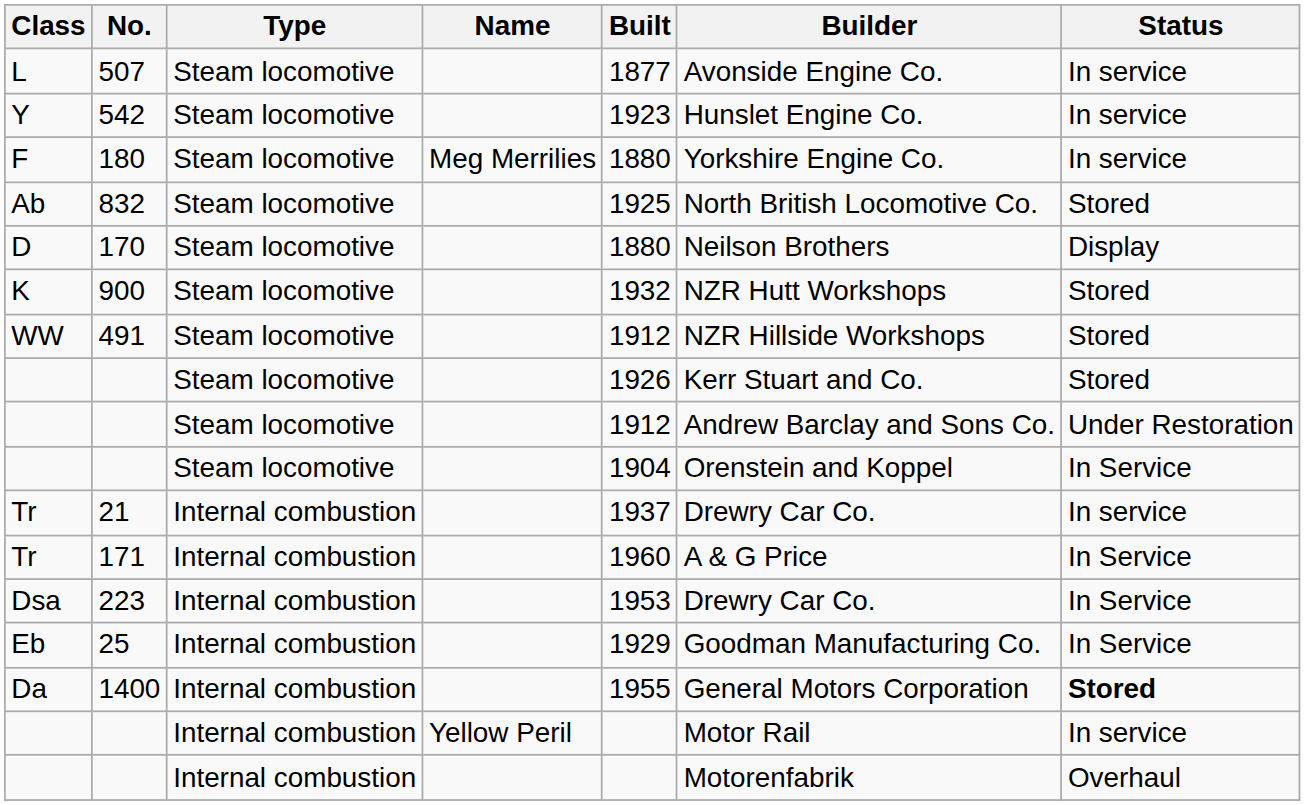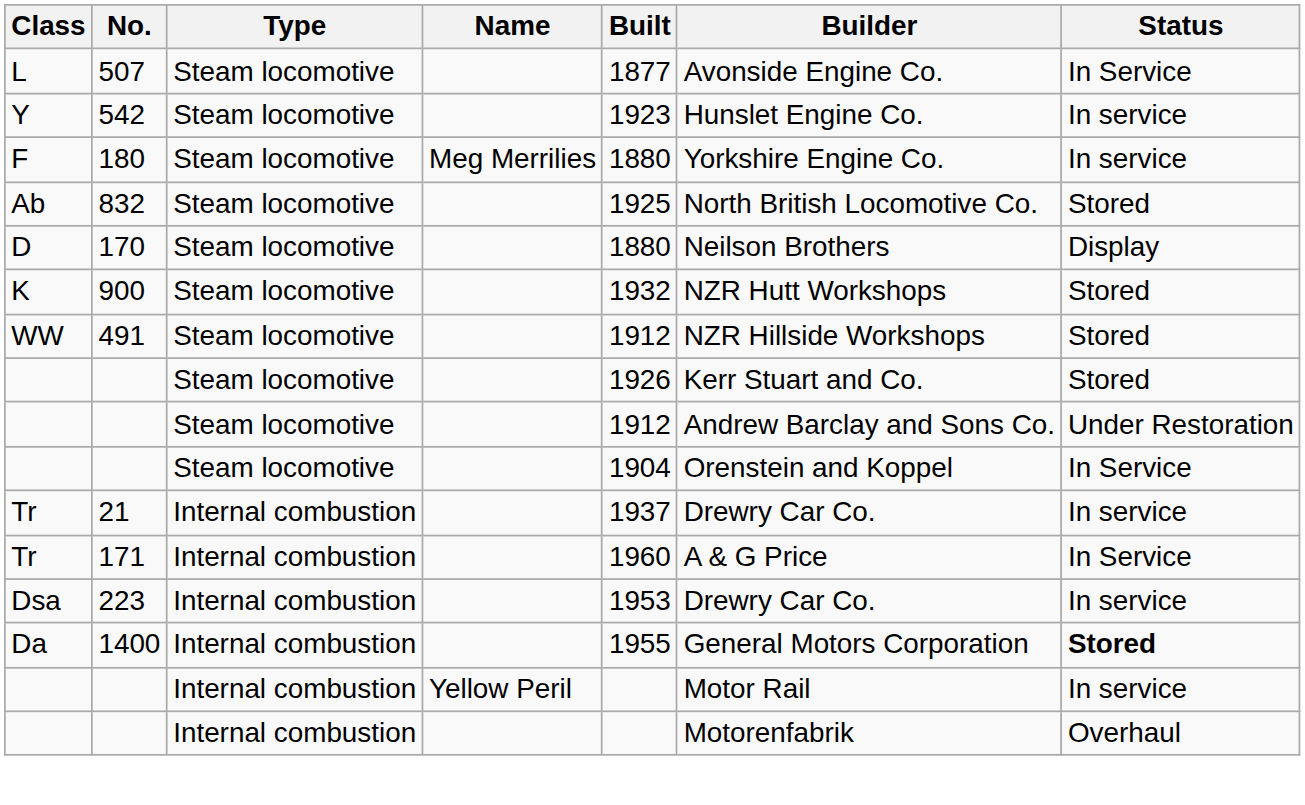 <table class="wikitable">
 <tr>
 <th>Class</th>
 <th>No.</th>
 <th>Type</th>
 <th>Name</th>
 <th>Built</th>
 <th>Builder</th>
 <th>Status</th>
 </tr>
 <tr>
 <td>L</td>
 <td>507</td>
 <td>Steam locomotive</td>
 <td></td>
 <td>1877</td>
 <td>Avonside Engine Co.</td>
-<td>In service</td>
+<td>In Service</td>
 </tr>
 <tr>
 <td>Y</td>
 <td>542</td>
 <td>Steam locomotive</td>
 <td></td>
 <td>1923</td>
 <td>Hunslet Engine Co.</td>
 <td>In service</td>
 </tr>
 <tr>
 <td>F</td>
 <td>180</td>
 <td>Steam locomotive</td>
 <td>Meg Merrilies</td>
 <td>1880</td>
 <td>Yorkshire Engine Co.</td>
 <td>In service</td>
 </tr>
 <tr>
 <td>Ab</td>
 <td>832</td>
 <td>Steam locomotive</td>
 <td></td>
 <td>1925</td>
 <td>North British Locomotive Co.</td>
 <td>Stored</td>
 </tr>
 <tr>
 <td>D</td>
 <td>170</td>
 <td>Steam locomotive</td>
 <td></td>
 <td>1880</td>
 <td>Neilson Brothers</td>
 <td>Display</td>
 </tr>
 <tr>
 <td>K</td>
 <td>900</td>
 <td>Steam locomotive</td>
 <td></td>
 <td>1932</td>
 <td>NZR Hutt Workshops</td>
 <td>Stored</td>
 </tr>
 <tr>
 <td>WW</td>
 <td>491</td>
 <td>Steam locomotive</td>
 <td></td>
 <td>1912</td>
 <td>NZR Hillside Workshops</td>
 <td>Stored</td>
 </tr>
 <tr>
 <td></td>
 <td></td>
 <td>Steam locomotive</td>
 <td></td>
 <td>1926</td>
 <td>Kerr Stuart and Co.</td>
 <td>Stored</td>
 </tr>
 <tr>
 <td></td>
 <td></td>
 <td>Steam locomotive</td>
 <td></td>
 <td>1912</td>
 <td>Andrew Barclay and Sons Co.</td>
 <td>Under Restoration</td>
 </tr>
 <tr>
 <td></td>
 <td></td>
 <td>Steam locomotive</td>
 <td></td>
 <td>1904</td>
 <td>Orenstein and Koppel</td>
 <td>In Service</td>
 </tr>
 <tr>
 <td>Tr</td>
 <td>21</td>
 <td>Internal combustion</td>
 <td></td>
 <td>1937</td>
 <td>Drewry Car Co.</td>
 <td>In service</td>
 </tr>
 <tr>
 <td>Tr</td>
 <td>171</td>
 <td>Internal combustion</td>
 <td></td>
 <td>1960</td>
 <td>A & G Price</td>
 <td>In Service</td>
 </tr>
 <tr>
 <td>Dsa</td>
 <td>223</td>
 <td>Internal combustion</td>
 <td></td>
 <td>1953</td>
 <td>Drewry Car Co.</td>
-<td>In Service</td>
-</tr>
-<tr>
-<td>Eb</td>
-<td>25</td>
-<td>Internal combustion</td>
-<td></td>
-<td>1929</td>
-<td>Goodman Manufacturing Co.</td>
-<td>In Service</td>
+<td>In service</td>
 </tr>
 <tr>
 <td>Da</td>
 <td>1400</td>
 <td>Internal combustion</td>
 <td></td>
 <td>1955</td>
 <td>General Motors Corporation</td>
 <td><strong>Stored</strong></td>
 </tr>
 <tr>
 <td></td>
 <td></td>
 <td>Internal combustion</td>
 <td>Yellow Peril</td>
 <td></td>
 <td>Motor Rail</td>
 <td>In service</td>
 </tr>
 <tr>
 <td></td>
 <td></td>
 <td>Internal combustion</td>
 <td></td>
 <td></td>
 <td>Motorenfabrik</td>
 <td>Overhaul</td>
 </tr>
 </table>
